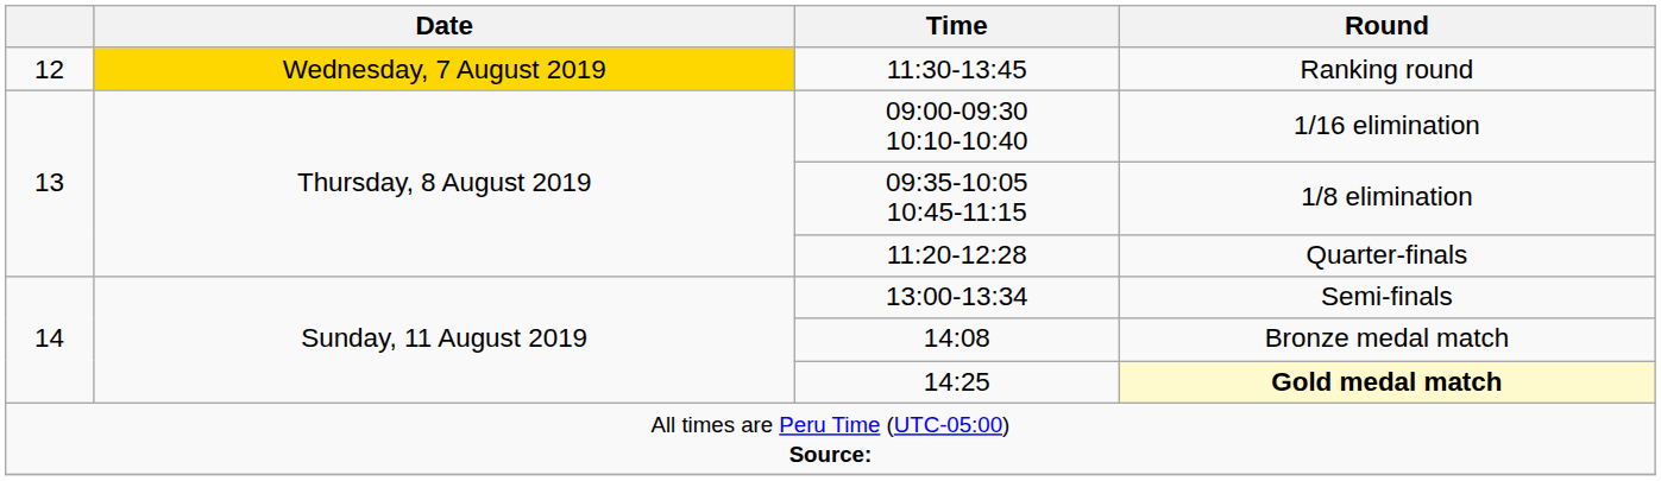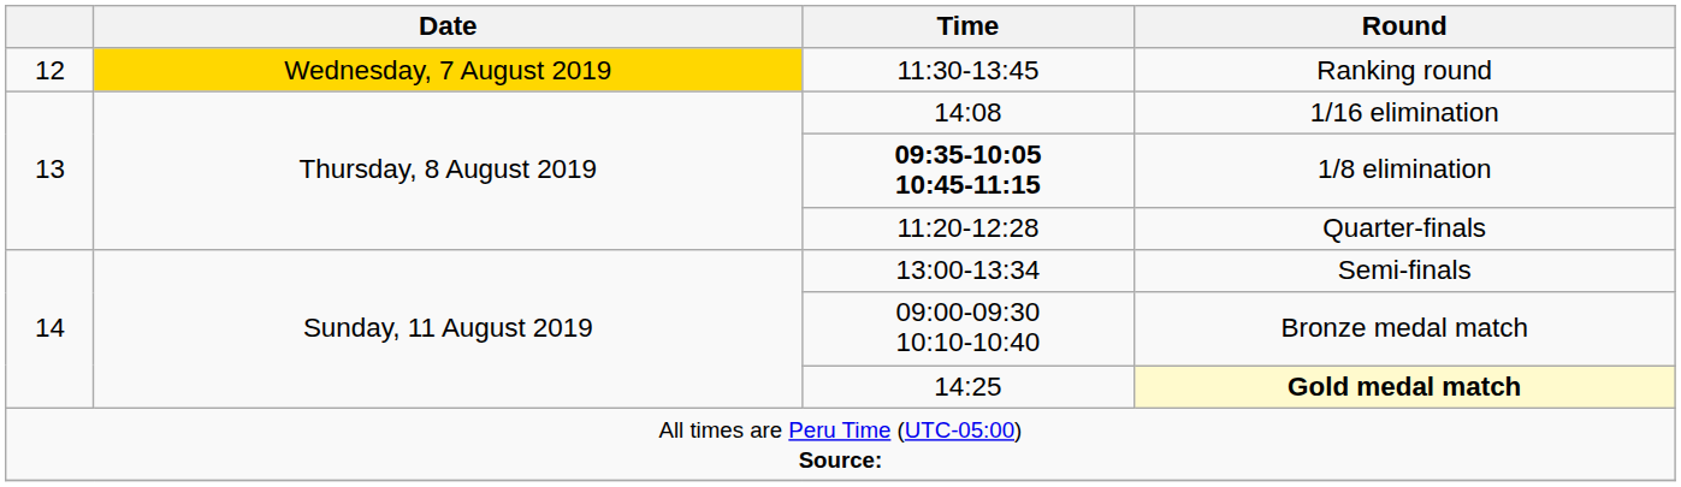 <table class="wikitable" style="text-align:center;" width=50%>
 <tr>
 <th></th>
 <th>Date</th>
 <th>Time</th>
 <th>Round</th>
 </tr>
 <tr>
 <td>12</td>
 <td style="background: gold;">Wednesday, 7 August 2019</td>
 <td>11:30-13:45</td>
 <td>Ranking round</td>
 </tr>
 <tr>
 <td rowspan="3">13</td>
 <td rowspan="3">Thursday, 8 August 2019</td>
-<td>09:00-09:30 <br> 10:10-10:40</td>
+<td>14:08</td>
 <td>1/16 elimination</td>
 </tr>
 <tr>
-<td>09:35-10:05 <br> 10:45-11:15</td>
+<td><strong>09:35-10:05 <br> 10:45-11:15</strong></td>
 <td>1/8 elimination</td>
 </tr>
 <tr>
 <td>11:20-12:28</td>
 <td>Quarter-finals</td>
 </tr>
 <tr>
 <td rowspan="3">14</td>
 <td rowspan="3">Sunday, 11 August 2019</td>
 <td>13:00-13:34</td>
 <td>Semi-finals</td>
 </tr>
 <tr>
-<td>14:08</td>
+<td>09:00-09:30 <br> 10:10-10:40</td>
 <td>Bronze medal match</td>
 </tr>
 <tr>
 <td>14:25</td>
 <td bgcolor="lemonchiffon"><strong>Gold medal match</strong></td>
 </tr>
 <tr>
 <td colspan="4"><small>All times are <a href='#'>Peru Time</a> (<a href='#'>UTC-05:00</a>) <br> <strong>Source:</strong></small></td>
 </tr>
 <tr>
 </tr>
 </table>
